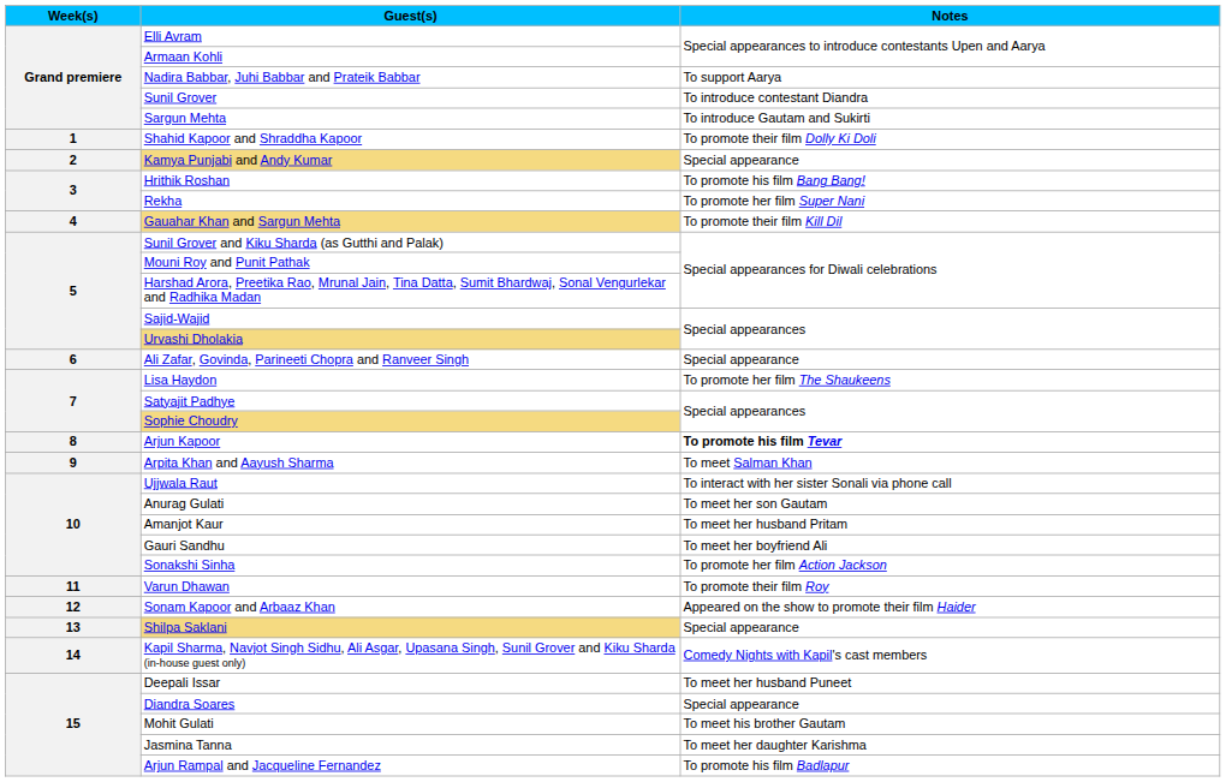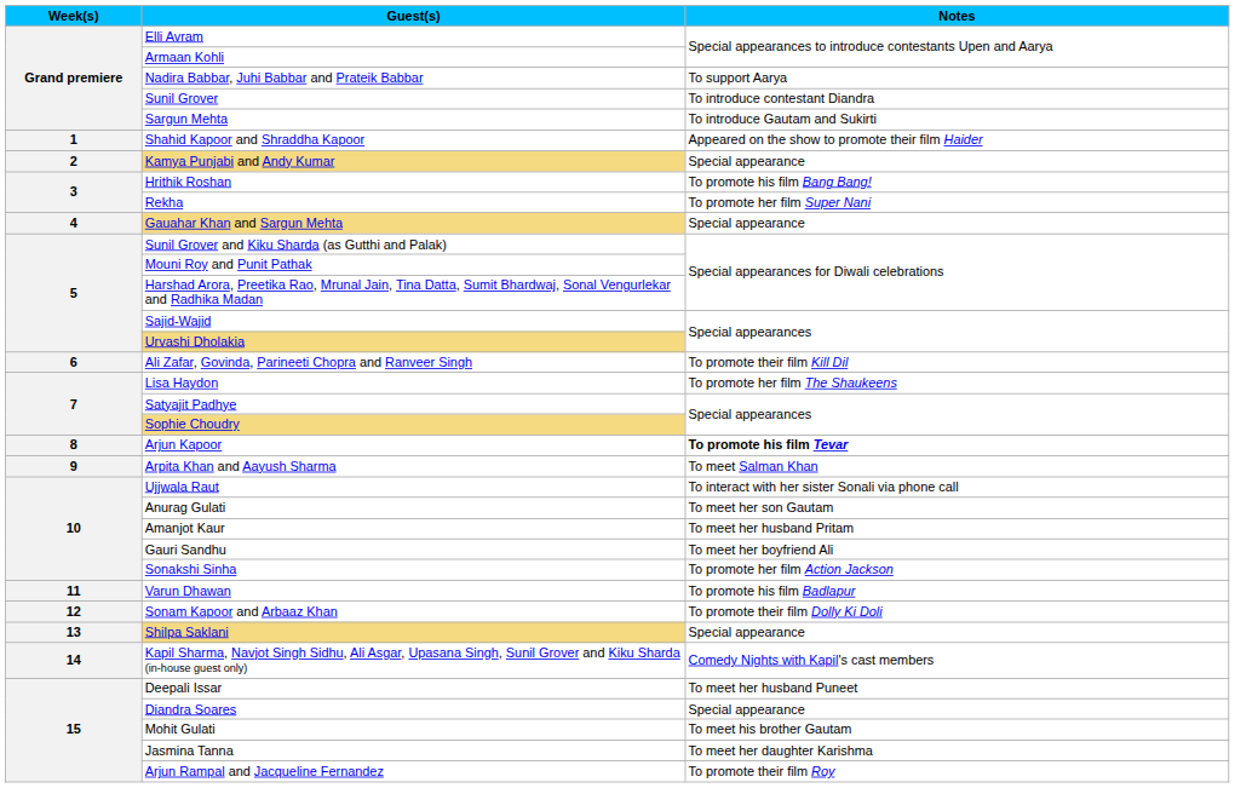 <table class="wikitable" style="margin: 1em 1em 1em 0;font-size:85%; background: white; width:100%;">
 <tr>
 <th style="background:#00BFFF; color:#000; width:5%;">Week(s)</th>
 <th style="background:#00BFFF; color:#000; width:20%;">Guest(s)</th>
 <th style="background:#00BFFF; color:#000; width:20%;">Notes</th>
 </tr>
 <tr>
 <th rowspan="5">Grand premiere</th>
 <td><a href='#'>Elli Avram</a></td>
 <td rowspan="2">Special appearances to introduce contestants Upen and Aarya</td>
 </tr>
 <tr>
 <td><a href='#'>Armaan Kohli</a></td>
 </tr>
 <tr>
 <td><a href='#'>Nadira Babbar</a>, <a href='#'>Juhi Babbar</a> and <a href='#'>Prateik Babbar</a></td>
 <td>To support Aarya</td>
 </tr>
 <tr>
 <td><a href='#'>Sunil Grover</a></td>
 <td>To introduce contestant Diandra</td>
 </tr>
 <tr>
 <td><a href='#'>Sargun Mehta</a></td>
 <td>To introduce Gautam and Sukirti</td>
 </tr>
 <tr>
 <th>1</th>
 <td><a href='#'>Shahid Kapoor</a> and <a href='#'>Shraddha Kapoor</a></td>
-<td>To promote their film <em><a href='#'>Dolly Ki Doli</a></em></td>
+<td>Appeared on the show to promote their film <em><a href='#'>Haider</a></em></td>
 </tr>
 <tr>
 <th>2</th>
 <td style="background:#F5DA81;"><a href='#'>Kamya Punjabi</a> and <a href='#'>Andy Kumar</a></td>
 <td>Special appearance</td>
 </tr>
 <tr>
 <th rowspan="2">3</th>
 <td><a href='#'>Hrithik Roshan</a></td>
 <td>To promote his film <em><a href='#'>Bang Bang!</a></em></td>
 </tr>
 <tr>
 <td><a href='#'>Rekha</a></td>
 <td>To promote her film <em><a href='#'>Super Nani</a></em></td>
 </tr>
 <tr>
 <th>4</th>
 <td style="background:#F5DA81;"><a href='#'>Gauahar Khan</a> and <a href='#'>Sargun Mehta</a></td>
-<td>To promote their film <em><a href='#'>Kill Dil</a></em></td>
+<td>Special appearance</td>
 </tr>
 <tr>
 <th rowspan="5">5</th>
 <td><a href='#'>Sunil Grover</a> and <a href='#'>Kiku Sharda</a> (as Gutthi and Palak)</td>
 <td rowspan="3">Special appearances for Diwali celebrations</td>
 </tr>
 <tr>
 <td><a href='#'>Mouni Roy</a> and <a href='#'>Punit Pathak</a></td>
 </tr>
 <tr>
 <td><a href='#'>Harshad Arora</a>, <a href='#'>Preetika Rao</a>, <a href='#'>Mrunal Jain</a>, <a href='#'>Tina Datta</a>, <a href='#'>Sumit Bhardwaj</a>, <a href='#'>Sonal Vengurlekar</a> and <a href='#'>Radhika Madan</a></td>
 </tr>
 <tr>
 <td><a href='#'>Sajid-Wajid</a></td>
 <td rowspan="2">Special appearances</td>
 </tr>
 <tr>
 <td style="background:#F5DA81;"><a href='#'>Urvashi Dholakia</a></td>
 </tr>
 <tr>
 <th>6</th>
 <td><a href='#'>Ali Zafar</a>, <a href='#'>Govinda</a>, <a href='#'>Parineeti Chopra</a> and <a href='#'>Ranveer Singh</a></td>
-<td>Special appearance</td>
+<td>To promote their film <em><a href='#'>Kill Dil</a></em></td>
 </tr>
 <tr>
 <th rowspan="3">7</th>
 <td><a href='#'>Lisa Haydon</a></td>
 <td>To promote her film <em><a href='#'>The Shaukeens</a></em></td>
 </tr>
 <tr>
 <td><a href='#'>Satyajit Padhye</a></td>
 <td rowspan="2">Special appearances</td>
 </tr>
 <tr>
 <td style="background:#F5DA81;"><a href='#'>Sophie Choudry</a></td>
 </tr>
 <tr>
 <th>8</th>
 <td><a href='#'>Arjun Kapoor</a></td>
 <td><strong>To promote his film <em><a href='#'>Tevar</a></em></strong></td>
 </tr>
 <tr>
 <th>9</th>
 <td><a href='#'>Arpita Khan</a> and <a href='#'>Aayush Sharma</a></td>
 <td>To meet <a href='#'>Salman Khan</a></td>
 </tr>
 <tr>
 <th rowspan="5">10</th>
 <td><a href='#'>Ujjwala Raut</a></td>
 <td>To interact with her sister Sonali via phone call</td>
 </tr>
 <tr>
 <td>Anurag Gulati</td>
 <td>To meet her son Gautam</td>
 </tr>
 <tr>
 <td>Amanjot Kaur</td>
 <td>To meet her husband Pritam</td>
 </tr>
 <tr>
 <td>Gauri Sandhu</td>
 <td>To meet her boyfriend Ali</td>
 </tr>
 <tr>
 <td><a href='#'>Sonakshi Sinha</a></td>
 <td>To promote her film <em><a href='#'>Action Jackson</a></em></td>
 </tr>
 <tr>
 <th>11</th>
 <td><a href='#'>Varun Dhawan</a></td>
-<td>To promote their film <em><a href='#'>Roy</a></em></td>
+<td>To promote his film <em><a href='#'>Badlapur</a></em></td>
 </tr>
 <tr>
 <th>12</th>
 <td><a href='#'>Sonam Kapoor</a> and <a href='#'>Arbaaz Khan</a></td>
-<td>Appeared on the show to promote their film <em><a href='#'>Haider</a></em></td>
+<td>To promote their film <em><a href='#'>Dolly Ki Doli</a></em></td>
 </tr>
 <tr>
 <th>13</th>
 <td style="background:#F5DA81;"><a href='#'>Shilpa Saklani</a></td>
 <td>Special appearance</td>
 </tr>
 <tr>
 <th>14</th>
 <td><a href='#'>Kapil Sharma</a>, <a href='#'>Navjot Singh Sidhu</a>, <a href='#'>Ali Asgar</a>, <a href='#'>Upasana Singh</a>, <a href='#'>Sunil Grover</a> and <a href='#'>Kiku Sharda</a> <small>(in-house guest only)</small></td>
 <td><a href='#'>Comedy Nights with Kapil</a>'s cast members</td>
 </tr>
 <tr>
 <th rowspan="5">15</th>
 <td>Deepali Issar</td>
 <td>To meet her husband Puneet</td>
 </tr>
 <tr>
 <td><a href='#'>Diandra Soares</a></td>
 <td>Special appearance</td>
 </tr>
 <tr>
 <td>Mohit Gulati</td>
 <td>To meet his brother Gautam</td>
 </tr>
 <tr>
 <td>Jasmina Tanna</td>
 <td>To meet her daughter Karishma</td>
 </tr>
 <tr>
 <td><a href='#'>Arjun Rampal</a> and <a href='#'>Jacqueline Fernandez</a></td>
-<td>To promote his film <em><a href='#'>Badlapur</a></em></td>
+<td>To promote their film <em><a href='#'>Roy</a></em></td>
 </tr>
 </table>
